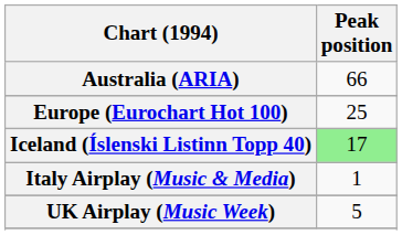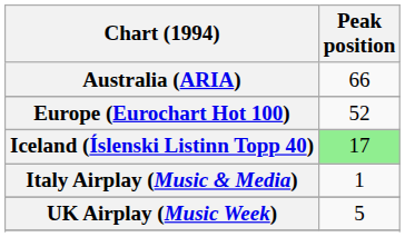 <table class="wikitable sortable plainrowheaders" style="text-align:center">
 <tr>
 <th>Chart (1994)</th>
 <th>Peak<br>position</th>
 </tr>
 <tr>
 <th scope="row">Australia (<a href='#'>ARIA</a>)</th>
 <td>66</td>
 </tr>
 <tr>
 </tr>
 <tr>
 </tr>
 <tr>
 </tr>
 <tr>
 <th scope="row">Europe (<a href='#'>Eurochart Hot 100</a>)</th>
-<td>25</td>
+<td>52</td>
 </tr>
 <tr>
 </tr>
 <tr>
 </tr>
 <tr>
 <th scope="row">Iceland (<a href='#'>Íslenski Listinn Topp 40</a>)</th>
 <td style="background: lightgreen;">17</td>
 </tr>
 <tr>
 </tr>
 <tr>
 <th scope="row">Italy Airplay (<em><a href='#'>Music & Media</a></em>)</th>
 <td>1</td>
 </tr>
 <tr>
 </tr>
 <tr>
 </tr>
 <tr>
 </tr>
 <tr>
 <th scope="row">UK Airplay (<em><a href='#'>Music Week</a></em>)</th>
 <td>5</td>
 </tr>
 <tr>
 </tr>
 <tr>
 </tr>
 <tr>
 </tr>
 </table>
